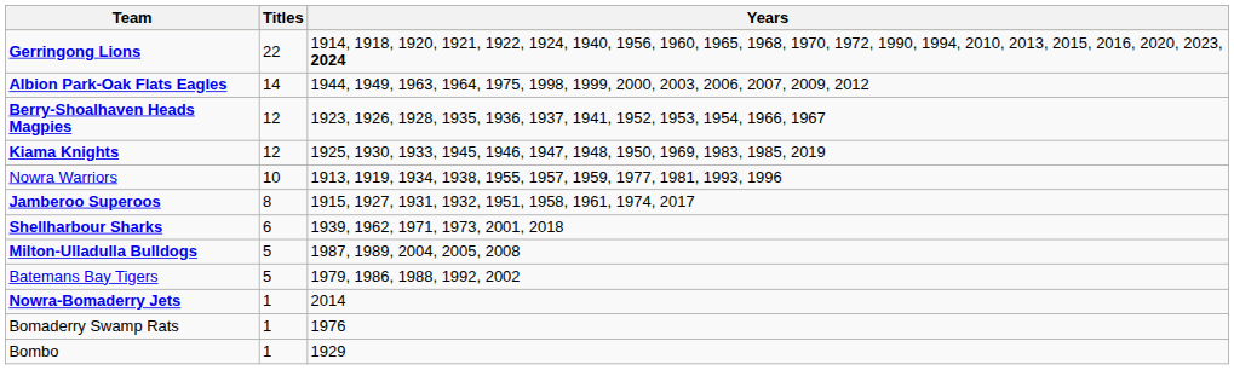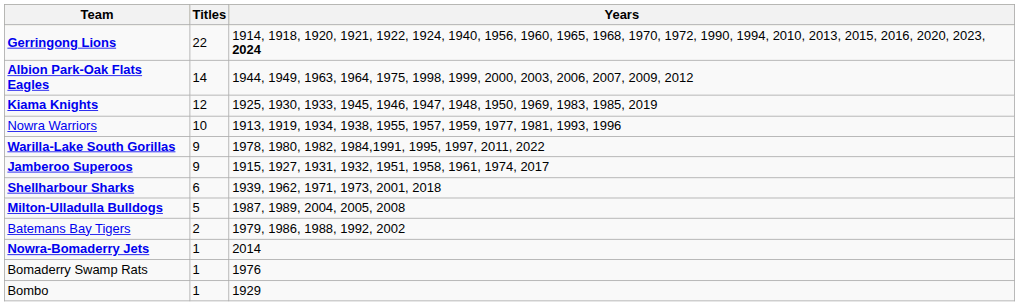 <table class="wikitable sortable">
 <tr bgcolor=#bdb76b>
 <th>Team</th>
 <th>Titles</th>
 <th>Years</th>
 </tr>
 <tr>
 <td><strong> <a href='#'>Gerringong Lions</a></strong></td>
 <td>22</td>
 <td>1914, 1918, 1920, 1921, 1922, 1924, 1940, 1956, 1960, 1965, 1968, 1970, 1972, 1990, 1994, 2010, 2013, 2015, 2016, 2020, 2023, <strong>2024</strong></td>
 </tr>
 <tr>
 <td><strong> <a href='#'>Albion Park-Oak Flats Eagles</a></strong></td>
 <td>14</td>
 <td>1944, 1949, 1963, 1964, 1975, 1998, 1999, 2000, 2003, 2006, 2007, 2009, 2012</td>
 </tr>
 <tr>
-<td><strong> <a href='#'>Berry-Shoalhaven Heads Magpies</a></strong></td>
-<td>12</td>
-<td>1923, 1926, 1928, 1935, 1936, 1937, 1941, 1952, 1953, 1954, 1966, 1967</td>
-</tr>
-<tr>
 <td><strong> <a href='#'>Kiama Knights</a></strong></td>
 <td>12</td>
 <td>1925, 1930, 1933, 1945, 1946, 1947, 1948, 1950, 1969, 1983, 1985, 2019</td>
 </tr>
 <tr>
 <td> <a href='#'>Nowra Warriors</a></td>
 <td>10</td>
 <td>1913, 1919, 1934, 1938, 1955, 1957, 1959, 1977, 1981, 1993, 1996</td>
 </tr>
 <tr>
+<td><strong> <a href='#'>Warilla-Lake South Gorillas</a></strong></td>
+<td>9</td>
+<td>1978, 1980, 1982, 1984,1991, 1995, 1997, 2011, 2022</td>
+</tr>
+<tr>
 <td><strong> <a href='#'>Jamberoo Superoos</a></strong></td>
-<td>8</td>
+<td>9</td>
 <td>1915, 1927, 1931, 1932, 1951, 1958, 1961, 1974, 2017</td>
 </tr>
 <tr>
 <td><strong> <a href='#'>Shellharbour Sharks</a></strong></td>
 <td>6</td>
 <td>1939, 1962, 1971, 1973, 2001, 2018</td>
 </tr>
 <tr>
 <td><strong> <a href='#'>Milton-Ulladulla Bulldogs</a></strong></td>
 <td>5</td>
 <td>1987, 1989, 2004, 2005, 2008</td>
 </tr>
 <tr>
 <td> <a href='#'>Batemans Bay Tigers</a></td>
-<td>5</td>
+<td>2</td>
 <td>1979, 1986, 1988, 1992, 2002</td>
 </tr>
 <tr>
 <td><strong> <a href='#'>Nowra-Bomaderry Jets</a></strong></td>
 <td>1</td>
 <td>2014</td>
 </tr>
 <tr>
 <td> Bomaderry Swamp Rats</td>
 <td>1</td>
 <td>1976</td>
 </tr>
 <tr>
 <td>Bombo</td>
 <td>1</td>
 <td>1929</td>
 </tr>
 </table>
